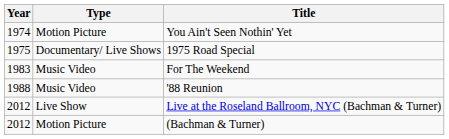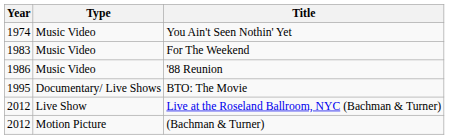 <table class="wikitable">
 <tr>
 <th>Year</th>
 <th>Type</th>
 <th>Title</th>
 </tr>
 <tr>
 <td>1974</td>
-<td>Motion Picture</td>
+<td>Music Video</td>
 <td>You Ain't Seen Nothin' Yet</td>
-</tr>
-<tr>
-<td>1975</td>
-<td>Documentary/ Live Shows</td>
-<td>1975 Road Special</td>
 </tr>
 <tr>
 <td>1983</td>
 <td>Music Video</td>
 <td>For The Weekend</td>
 </tr>
 <tr>
-<td>1988</td>
+<td>1986</td>
 <td>Music Video</td>
 <td>'88 Reunion</td>
+</tr>
+<tr>
+<td>1995</td>
+<td>Documentary/ Live Shows</td>
+<td>BTO: The Movie</td>
 </tr>
 <tr>
 <td>2012</td>
 <td>Live Show</td>
 <td><a href='#'>Live at the Roseland Ballroom, NYC</a> (Bachman & Turner)</td>
 </tr>
 <tr>
 <td>2012</td>
 <td>Motion Picture</td>
 <td> (Bachman & Turner)</td>
 </tr>
 </table>
